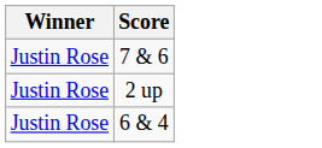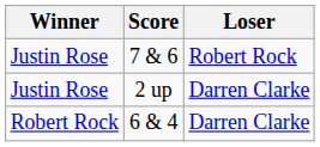 <table class="wikitable" font-size:95%;">
 <tr>
 <th>Winner</th>
 <th>Score</th>
+<th>Loser</th>
 </tr>
 <tr>
 <td><a href='#'>Justin Rose</a></td>
 <td align=center>7 & 6</td>
+<td><a href='#'>Robert Rock</a></td>
 </tr>
 <tr>
 <td><a href='#'>Justin Rose</a></td>
 <td align=center>2 up</td>
+<td><a href='#'>Darren Clarke</a></td>
 </tr>
 <tr>
-<td><a href='#'>Justin Rose</a></td>
+<td><a href='#'>Robert Rock</a></td>
 <td align=center>6 & 4</td>
+<td><a href='#'>Darren Clarke</a></td>
 </tr>
 </table>
